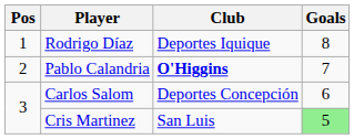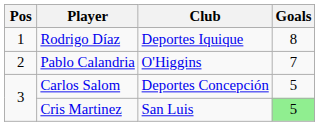 <table class="wikitable">
 <tr>
 <th width=28>Pos</th>
 <th>Player</th>
 <th>Club</th>
 <th>Goals</th>
 </tr>
 <tr>
 <td align=center>1</td>
 <td> <a href='#'>Rodrigo Díaz</a></td>
 <td><a href='#'>Deportes Iquique</a></td>
 <td align=center>8</td>
 </tr>
 <tr>
 <td align=center>2</td>
 <td> <a href='#'>Pablo Calandria</a></td>
-<td><strong><a href='#'>O'Higgins</a></strong></td>
+<td><a href='#'>O'Higgins</a></td>
 <td align=center>7</td>
 </tr>
 <tr>
 <td align=center rowspan=2>3</td>
 <td> <a href='#'>Carlos Salom</a></td>
 <td><a href='#'>Deportes Concepción</a></td>
-<td align=center>6</td>
+<td align=center>5</td>
 </tr>
 <tr>
 <td> <a href='#'>Cris Martinez</a></td>
 <td><a href='#'>San Luis</a></td>
 <td align=center style="background: lightgreen;">5</td>
 </tr>
 </table>
